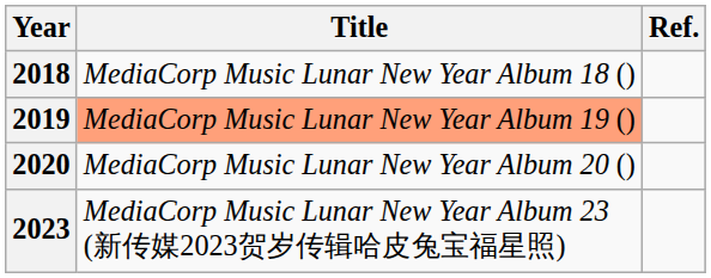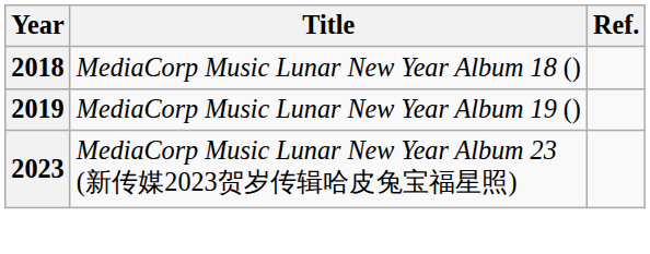 <table class="wikitable sortable plainrowheaders">
 <tr>
 <th scope="col">Year</th>
 <th scope="col">Title</th>
 <th scope="col" class="unsortable">Ref.</th>
 </tr>
 <tr>
 <th scope="row">2018</th>
 <td><em>MediaCorp Music Lunar New Year Album 18</em> ()</td>
 <td></td>
 </tr>
 <tr>
 <th scope="row">2019</th>
-<td style="background: lightsalmon;"><em>MediaCorp Music Lunar New Year Album 19</em> ()</td>
-<td></td>
-</tr>
-<tr>
-<th scope="row">2020</th>
-<td><em>MediaCorp Music Lunar New Year Album 20</em> ()</td>
+<td><em>MediaCorp Music Lunar New Year Album 19</em> ()</td>
 <td></td>
 </tr>
 <tr>
 <th scope="row">2023</th>
 <td><em>MediaCorp Music Lunar New Year Album 23</em> <br>(新传媒2023贺岁传辑哈皮兔宝福星照)</td>
 <td></td>
 </tr>
 </table>
